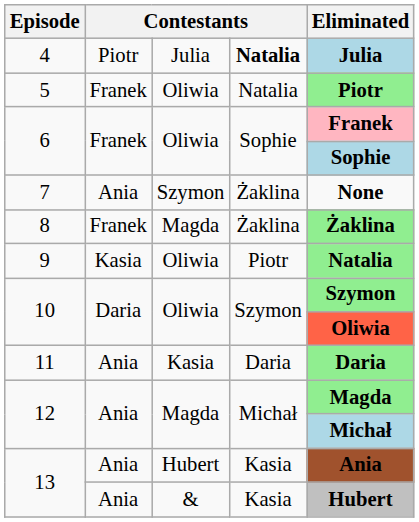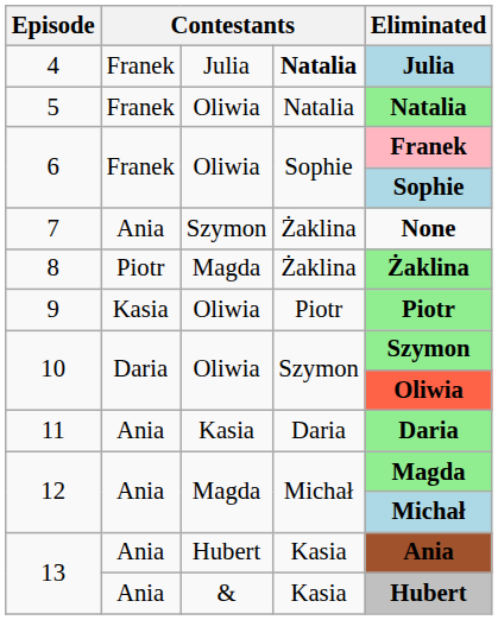 <table class="wikitable" border="2" style="text-align:center; font-size:85%;">
 <tr>
 <th>Episode</th>
 <th colspan="3">Contestants</th>
 <th>Eliminated</th>
 </tr>
 <tr>
 <td>4</td>
-<td>Piotr</td>
+<td>Franek</td>
 <td>Julia</td>
 <td><strong>Natalia</strong></td>
 <td style="background:lightblue;"><strong>Julia</strong></td>
 </tr>
 <tr>
 <td>5</td>
 <td>Franek</td>
 <td>Oliwia</td>
 <td>Natalia</td>
-<td style="background:lightgreen;"><strong>Piotr</strong></td>
+<td style="background:lightgreen;"><strong>Natalia</strong></td>
 </tr>
 <tr>
 <td rowspan="2">6</td>
 <td rowspan="2">Franek</td>
 <td rowspan="2">Oliwia</td>
 <td rowspan="2">Sophie</td>
 <td style="background:lightpink;"><strong>Franek</strong></td>
 </tr>
 <tr>
 <td style="background:lightblue;"><strong>Sophie</strong></td>
 </tr>
 <tr>
 <td>7</td>
 <td>Ania</td>
 <td>Szymon</td>
 <td>Żaklina</td>
 <td><strong>None</strong></td>
 </tr>
 <tr>
 <td>8</td>
-<td>Franek</td>
+<td>Piotr</td>
 <td>Magda</td>
 <td>Żaklina</td>
 <td style="background:lightgreen;"><strong>Żaklina</strong></td>
 </tr>
 <tr>
 <td>9</td>
 <td>Kasia</td>
 <td>Oliwia</td>
 <td>Piotr</td>
-<td style="background:lightgreen;"><strong>Natalia</strong></td>
+<td style="background:lightgreen;"><strong>Piotr</strong></td>
 </tr>
 <tr>
 <td rowspan="2">10</td>
 <td rowspan="2">Daria</td>
 <td rowspan="2">Oliwia</td>
 <td rowspan="2">Szymon</td>
 <td style="background:lightgreen;"><strong>Szymon</strong></td>
 </tr>
 <tr>
 <td style="background:tomato;"><strong>Oliwia</strong></td>
 </tr>
 <tr>
 <td>11</td>
 <td>Ania</td>
 <td>Kasia</td>
 <td>Daria</td>
 <td style="background:lightgreen;"><strong>Daria</strong></td>
 </tr>
 <tr>
 <td rowspan="2">12</td>
 <td rowspan="2">Ania</td>
 <td rowspan="2">Magda</td>
 <td rowspan="2">Michał</td>
 <td style="background:lightgreen;"><strong>Magda</strong></td>
 </tr>
 <tr>
 <td style="background:lightblue;"><strong>Michał</strong></td>
 </tr>
 <tr>
 <td rowspan="2">13</td>
 <td>Ania</td>
 <td>Hubert</td>
 <td>Kasia</td>
 <td style="background:sienna;"><strong>Ania</strong></td>
 </tr>
 <tr>
 <td>Ania</td>
 <td>&</td>
 <td>Kasia</td>
 <td style="background:silver;"><strong>Hubert</strong></td>
 </tr>
 </table>
